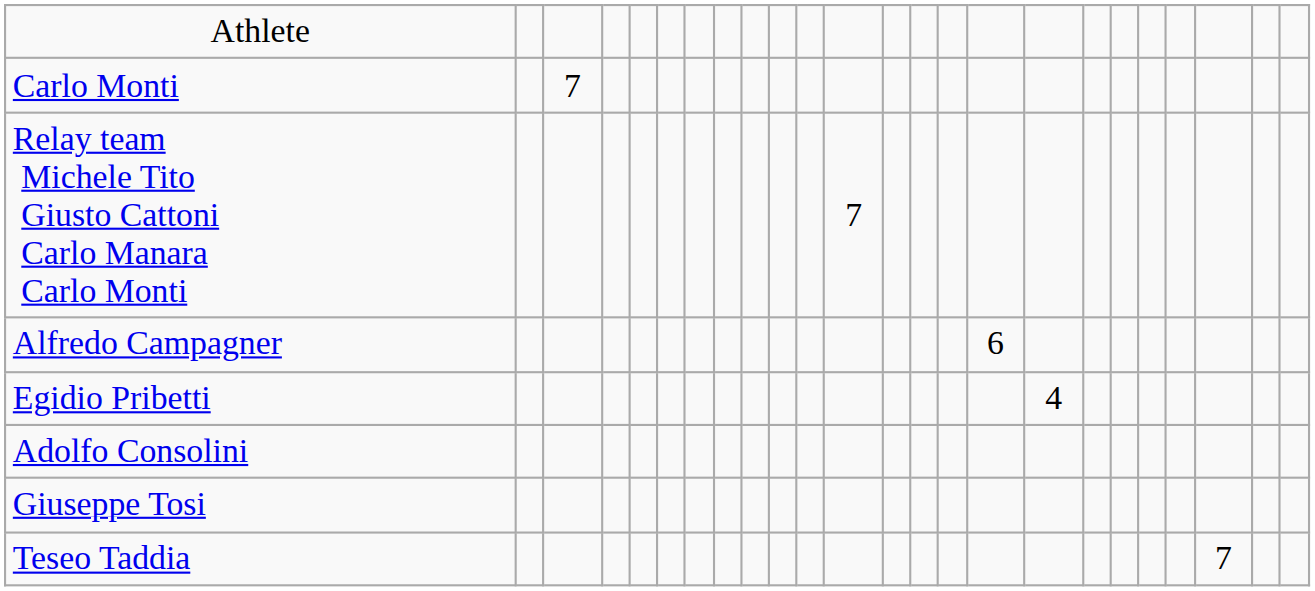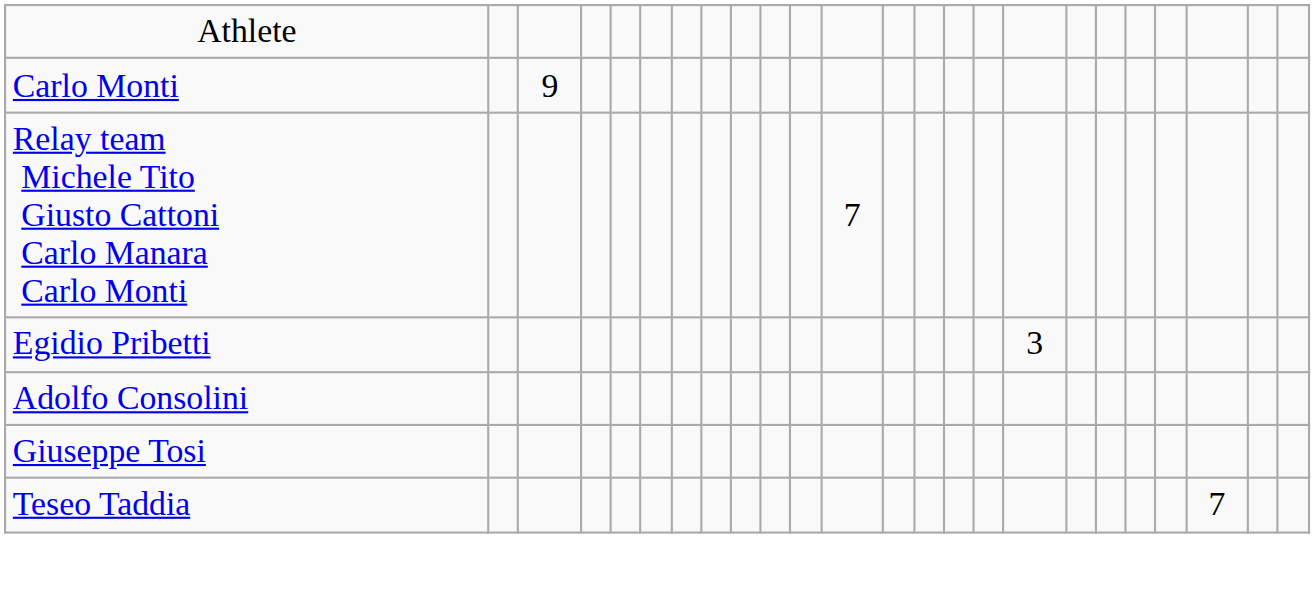 <table class="wikitable" style="text-align: center; font-size:100%" width="70%">
 <tr>
 <td>Athlete</td>
 <td></td>
 <td></td>
 <td></td>
 <td></td>
 <td></td>
 <td></td>
 <td></td>
 <td></td>
 <td></td>
 <td></td>
 <td></td>
 <td></td>
 <td></td>
 <td></td>
 <td></td>
 <td></td>
 <td></td>
 <td></td>
 <td></td>
 <td></td>
 <td></td>
 <td></td>
 <td></td>
 </tr>
 <tr>
 <td align=left><a href='#'>Carlo Monti</a></td>
 <td></td>
-<td>7</td>
+<td>9</td>
 <td></td>
 <td></td>
 <td></td>
 <td></td>
 <td></td>
 <td></td>
 <td></td>
 <td></td>
 <td></td>
 <td></td>
 <td></td>
 <td></td>
 <td></td>
 <td></td>
 <td></td>
 <td></td>
 <td></td>
 <td></td>
 <td></td>
 <td></td>
 <td></td>
 </tr>
 <tr>
 <td align=left><a href='#'>Relay team</a><br> <a href='#'>Michele Tito</a><br> <a href='#'>Giusto Cattoni</a><br> <a href='#'>Carlo Manara</a><br> <a href='#'>Carlo Monti</a></td>
 <td></td>
 <td></td>
 <td></td>
 <td></td>
 <td></td>
 <td></td>
 <td></td>
 <td></td>
 <td></td>
 <td></td>
 <td>7</td>
 <td></td>
 <td></td>
 <td></td>
 <td></td>
 <td></td>
 <td></td>
 <td></td>
 <td></td>
 <td></td>
 <td></td>
 <td></td>
 <td></td>
 </tr>
 <tr>
-<td align=left><a href='#'>Alfredo Campagner</a></td>
-<td></td>
-<td></td>
-<td></td>
-<td></td>
-<td></td>
-<td></td>
-<td></td>
-<td></td>
-<td></td>
-<td></td>
-<td></td>
-<td></td>
-<td></td>
-<td></td>
-<td>6</td>
-<td></td>
-<td></td>
-<td></td>
-<td></td>
-<td></td>
-<td></td>
-<td></td>
-<td></td>
-</tr>
-<tr>
 <td align=left><a href='#'>Egidio Pribetti</a></td>
 <td></td>
 <td></td>
 <td></td>
 <td></td>
 <td></td>
 <td></td>
 <td></td>
 <td></td>
 <td></td>
 <td></td>
 <td></td>
 <td></td>
 <td></td>
 <td></td>
 <td></td>
-<td>4</td>
+<td>3</td>
 <td></td>
 <td></td>
 <td></td>
 <td></td>
 <td></td>
 <td></td>
 <td></td>
 </tr>
 <tr>
 <td align=left><a href='#'>Adolfo Consolini</a></td>
 <td></td>
 <td></td>
 <td></td>
 <td></td>
 <td></td>
 <td></td>
 <td></td>
 <td></td>
 <td></td>
 <td></td>
 <td></td>
 <td></td>
 <td></td>
 <td></td>
 <td></td>
 <td></td>
 <td></td>
 <td></td>
 <td></td>
 <td></td>
 <td></td>
 <td></td>
 <td></td>
 </tr>
 <tr>
 <td align=left><a href='#'>Giuseppe Tosi</a></td>
 <td></td>
 <td></td>
 <td></td>
 <td></td>
 <td></td>
 <td></td>
 <td></td>
 <td></td>
 <td></td>
 <td></td>
 <td></td>
 <td></td>
 <td></td>
 <td></td>
 <td></td>
 <td></td>
 <td></td>
 <td></td>
 <td></td>
 <td></td>
 <td></td>
 <td></td>
 <td></td>
 </tr>
 <tr>
 <td align=left><a href='#'>Teseo Taddia</a></td>
 <td></td>
 <td></td>
 <td></td>
 <td></td>
 <td></td>
 <td></td>
 <td></td>
 <td></td>
 <td></td>
 <td></td>
 <td></td>
 <td></td>
 <td></td>
 <td></td>
 <td></td>
 <td></td>
 <td></td>
 <td></td>
 <td></td>
 <td></td>
 <td>7</td>
 <td></td>
 <td></td>
 </tr>
 </table>
